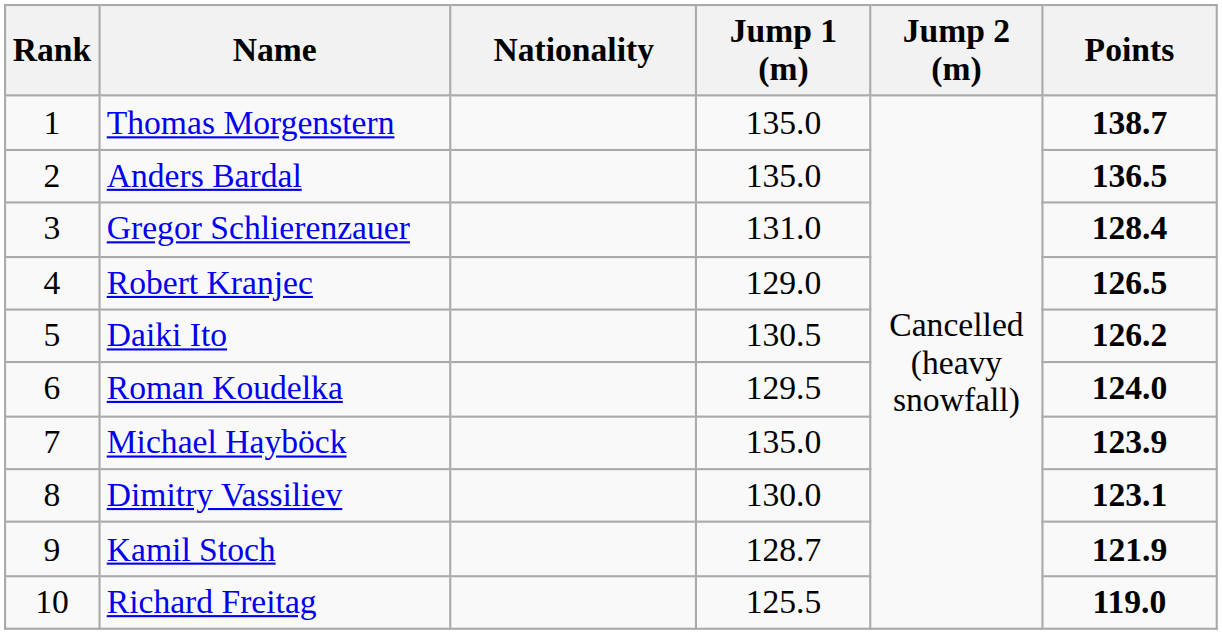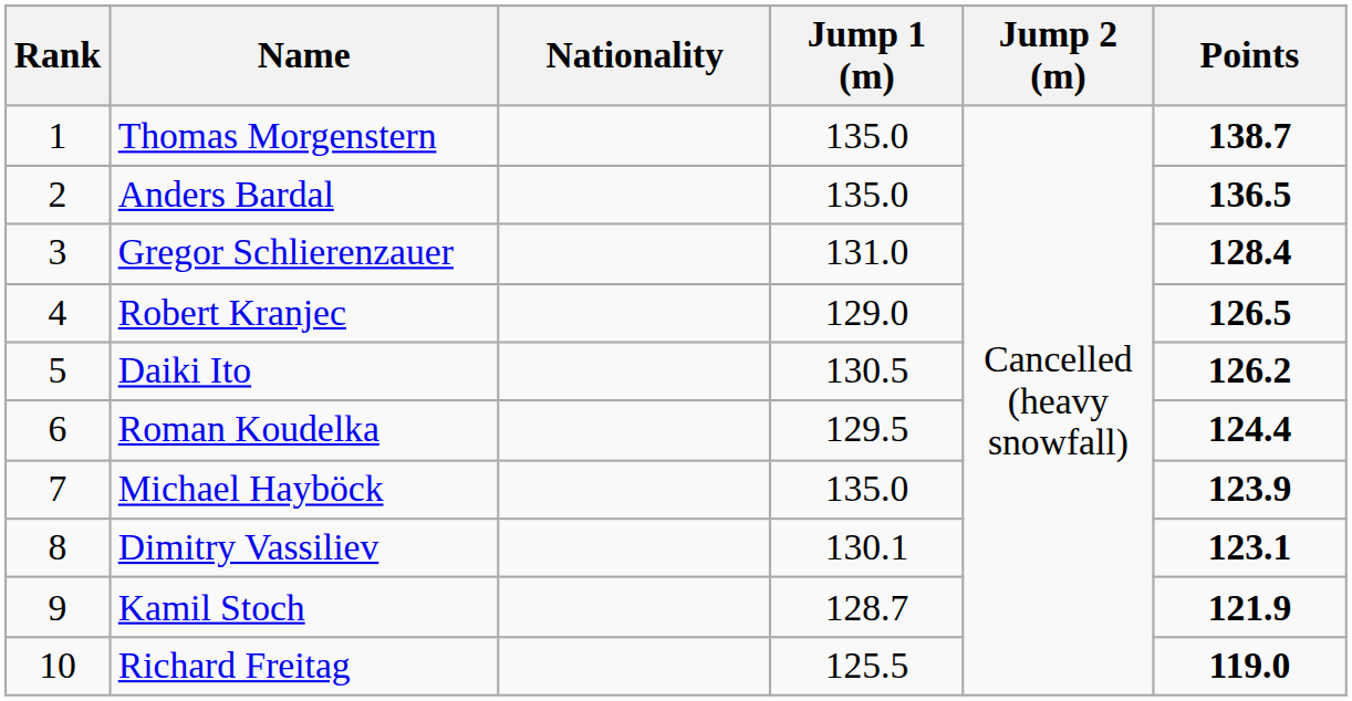 <table class="wikitable sortable">
 <tr>
 <th align=center>Rank</th>
 <th width=160>Name</th>
 <th width=110>Nationality</th>
 <th width=75>Jump 1 (m)</th>
 <th width=75>Jump 2 (m)</th>
 <th width=75>Points</th>
 </tr>
 <tr>
 <td align=center>1</td>
 <td align=left><a href='#'>Thomas Morgenstern</a></td>
 <td align=left></td>
 <td align=center>135.0</td>
 <td rowspan=10 align="center">Cancelled<br>(heavy snowfall)</td>
 <td align=center><strong>138.7</strong></td>
 </tr>
 <tr>
 <td align=center>2</td>
 <td align=left><a href='#'>Anders Bardal</a></td>
 <td align=left></td>
 <td align=center>135.0</td>
 <td align=center><strong>136.5</strong></td>
 </tr>
 <tr>
 <td align=center>3</td>
 <td align=left><a href='#'>Gregor Schlierenzauer</a></td>
 <td align=left></td>
 <td align=center>131.0</td>
 <td align=center><strong>128.4</strong></td>
 </tr>
 <tr>
 <td align=center>4</td>
 <td align=left><a href='#'>Robert Kranjec</a></td>
 <td align=left></td>
 <td align=center>129.0</td>
 <td align=center><strong>126.5</strong></td>
 </tr>
 <tr>
 <td align=center>5</td>
 <td align=left><a href='#'>Daiki Ito</a></td>
 <td align=left></td>
 <td align=center>130.5</td>
 <td align=center><strong>126.2</strong></td>
 </tr>
 <tr>
 <td align=center>6</td>
 <td align=left><a href='#'>Roman Koudelka</a></td>
 <td align=left></td>
 <td align=center>129.5</td>
-<td align="center"><strong>124.0</strong></td>
+<td align="center"><strong>124.4</strong></td>
 </tr>
 <tr>
 <td align=center>7</td>
 <td align=left><a href='#'>Michael Hayböck</a></td>
 <td align="left"></td>
 <td align=center>135.0</td>
 <td align="center"><strong>123.9</strong></td>
 </tr>
 <tr>
 <td align=center>8</td>
 <td align=left><a href='#'>Dimitry Vassiliev</a></td>
 <td align=left></td>
-<td align=center>130.0</td>
+<td align=center>130.1</td>
 <td align="center"><strong>123.1</strong></td>
 </tr>
 <tr>
 <td align=center>9</td>
 <td align=left><a href='#'>Kamil Stoch</a></td>
 <td align=left></td>
 <td align=center>128.7</td>
 <td align="center"><strong>121.9</strong></td>
 </tr>
 <tr>
 <td align=center>10</td>
 <td align=left><a href='#'>Richard Freitag</a></td>
 <td align=left></td>
 <td align=center>125.5</td>
 <td align="center"><strong>119.0</strong></td>
 </tr>
 </table>
